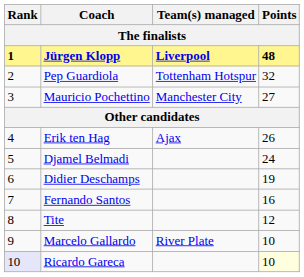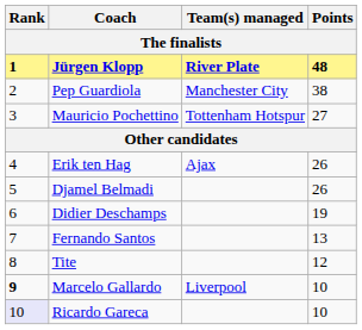 <table class="wikitable">
 <tr>
 <th>Rank</th>
 <th>Coach</th>
 <th>Team(s) managed</th>
 <th>Points</th>
 </tr>
 <tr>
 <th colspan="5">The finalists</th>
 </tr>
 <tr style="background-color: #FFF68F; font-weight: bold;">
 <td>1</td>
 <td> <a href='#'>Jürgen Klopp</a></td>
-<td> <a href='#'>Liverpool</a></td>
+<td> <a href='#'>River Plate</a></td>
 <td>48</td>
 </tr>
 <tr>
 <td>2</td>
 <td> <a href='#'>Pep Guardiola</a></td>
-<td> <a href='#'>Tottenham Hotspur</a></td>
-<td>32</td>
+<td> <a href='#'>Manchester City</a></td>
+<td>38</td>
 </tr>
 <tr>
 <td>3</td>
 <td> <a href='#'>Mauricio Pochettino</a></td>
-<td> <a href='#'>Manchester City</a></td>
+<td> <a href='#'>Tottenham Hotspur</a></td>
 <td>27</td>
 </tr>
 <tr>
 <th colspan="5">Other candidates</th>
 </tr>
 <tr>
 <td>4</td>
 <td> <a href='#'>Erik ten Hag</a></td>
 <td> <a href='#'>Ajax</a></td>
 <td>26</td>
 </tr>
 <tr>
 <td>5</td>
 <td> <a href='#'>Djamel Belmadi</a></td>
 <td></td>
-<td>24</td>
+<td>26</td>
 </tr>
 <tr>
 <td>6</td>
 <td> <a href='#'>Didier Deschamps</a></td>
 <td></td>
 <td>19</td>
 </tr>
 <tr>
 <td>7</td>
 <td> <a href='#'>Fernando Santos</a></td>
 <td></td>
-<td>16</td>
+<td>13</td>
 </tr>
 <tr>
 <td>8</td>
 <td> <a href='#'>Tite</a></td>
 <td></td>
 <td>12</td>
 </tr>
 <tr>
-<td>9</td>
+<td><strong>9</strong></td>
 <td> <a href='#'>Marcelo Gallardo</a></td>
-<td> <a href='#'>River Plate</a></td>
+<td> <a href='#'>Liverpool</a></td>
 <td>10</td>
 </tr>
 <tr>
 <td style="background: lavender;">10</td>
 <td> <a href='#'>Ricardo Gareca</a></td>
 <td></td>
-<td style="background: lightyellow;">10</td>
+<td>10</td>
 </tr>
 </table>
